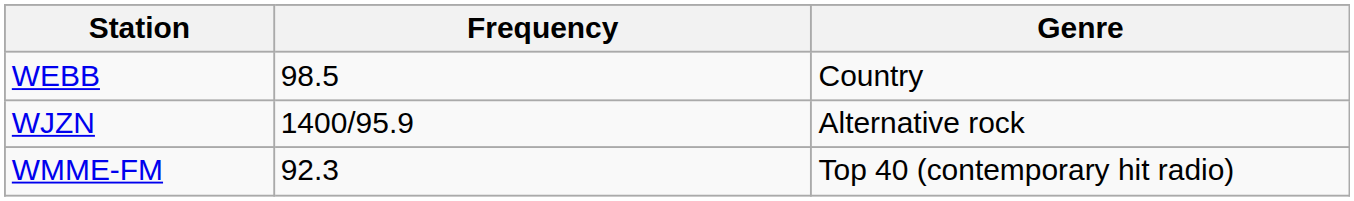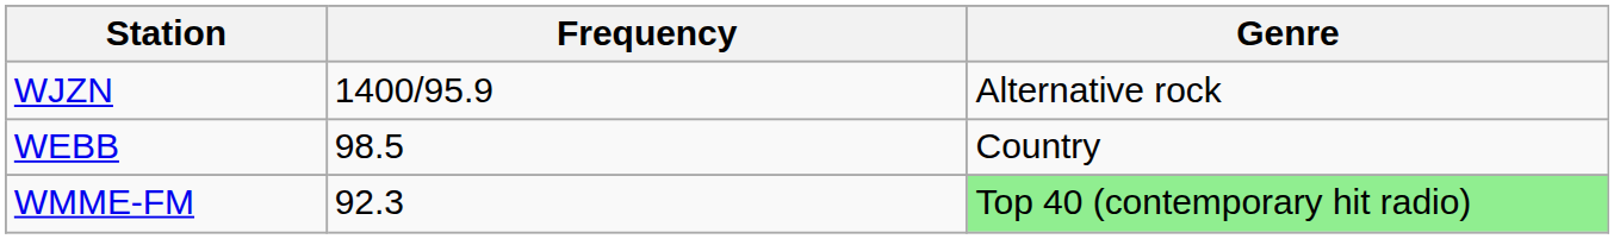 <table class="wikitable" style="width:45em;">
 <tr>
 <th style="width:20%">Station</th>
 <th style="width:40%">Frequency</th>
 <th style="width:40%">Genre</th>
 </tr>
 <tr>
+<td><a href='#'>WJZN</a></td>
+<td>1400/95.9</td>
+<td>Alternative rock</td>
+</tr>
+<tr>
 <td><a href='#'>WEBB</a></td>
 <td>98.5</td>
 <td>Country</td>
 </tr>
 <tr>
-<td><a href='#'>WJZN</a></td>
-<td>1400/95.9</td>
-<td>Alternative rock</td>
-</tr>
-<tr>
 <td><a href='#'>WMME-FM</a></td>
 <td>92.3</td>
-<td>Top 40 (contemporary hit radio)</td>
+<td style="background: lightgreen;">Top 40 (contemporary hit radio)</td>
 </tr>
 </table>
